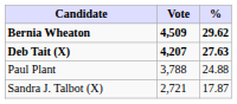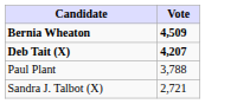 <table class="wikitable">
 <tr>
 <th style="background:#ddf; width:200px;">Candidate </th>
 <th style="background:#ddf; width:50px;">Vote</th>
-<th style="background:#ddf; width:30px;">%</th>
 </tr>
 <tr>
 <td><strong>Bernia Wheaton</strong></td>
 <td><strong>4,509</strong></td>
-<td><strong>29.62</strong></td>
 </tr>
 <tr>
 <td><strong>Deb Tait (X)</strong></td>
 <td><strong>4,207</strong></td>
-<td><strong>27.63</strong></td>
 </tr>
 <tr>
 <td>Paul Plant</td>
 <td>3,788</td>
-<td>24.88</td>
 </tr>
 <tr>
 <td>Sandra J. Talbot (X)</td>
 <td>2,721</td>
-<td>17.87</td>
 </tr>
 </table>
